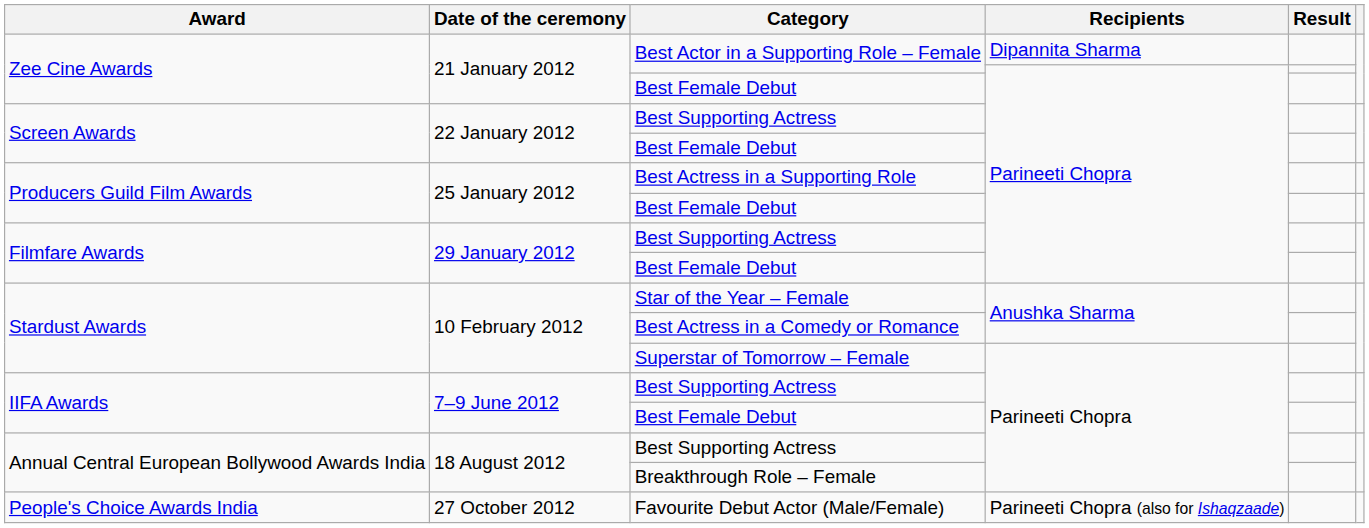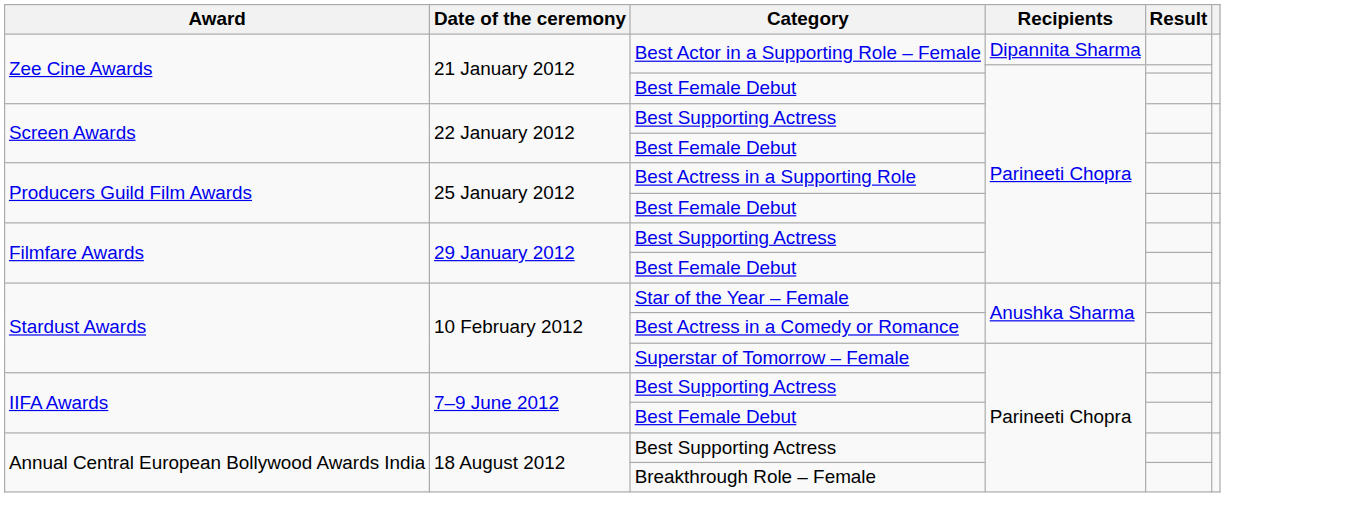 <table class="wikitable plainrowheaders sortable">
 <tr>
 <th scope="col">Award</th>
 <th scope="col">Date of the ceremony</th>
 <th scope="col">Category</th>
 <th scope="col">Recipients</th>
 <th scope="col">Result</th>
 <th class="unsortable" scope="col"></th>
 </tr>
 <tr>
 <td rowspan="3"><a href='#'>Zee Cine Awards</a></td>
 <td rowspan="3">21 January 2012</td>
 <td rowspan="2"><a href='#'>Best Actor in a Supporting Role – Female</a></td>
 <td><a href='#'>Dipannita Sharma</a></td>
 <td></td>
 <td rowspan="3"></td>
 </tr>
 <tr>
 <td rowspan="8"><a href='#'>Parineeti Chopra</a></td>
 <td></td>
 </tr>
 <tr>
 <td><a href='#'>Best Female Debut</a></td>
 <td></td>
 </tr>
 <tr>
 <td rowspan="2"><a href='#'>Screen Awards</a></td>
 <td rowspan="2">22 January 2012</td>
 <td><a href='#'>Best Supporting Actress</a></td>
 <td></td>
 <td rowspan="2"></td>
 </tr>
 <tr>
 <td><a href='#'>Best Female Debut</a></td>
 <td></td>
 </tr>
 <tr>
 <td rowspan="2"><a href='#'>Producers Guild Film Awards</a></td>
 <td rowspan="2">25 January 2012</td>
 <td><a href='#'>Best Actress in a Supporting Role</a></td>
 <td></td>
 <td></td>
 </tr>
 <tr>
 <td><a href='#'>Best Female Debut</a></td>
 <td></td>
 <td></td>
 </tr>
 <tr>
 <td rowspan="2" scope="row"><a href='#'>Filmfare Awards</a></td>
 <td rowspan="2"><a href='#'>29 January 2012</a></td>
 <td><a href='#'>Best Supporting Actress</a></td>
 <td></td>
 <td rowspan="2"></td>
 </tr>
 <tr>
 <td><a href='#'>Best Female Debut</a></td>
 <td></td>
 </tr>
 <tr>
 <td rowspan="3"><a href='#'>Stardust Awards</a></td>
 <td rowspan="3">10 February 2012</td>
 <td><a href='#'>Star of the Year – Female</a></td>
 <td rowspan="2"><a href='#'>Anushka Sharma</a></td>
 <td></td>
 <td rowspan="3"></td>
 </tr>
 <tr>
 <td><a href='#'>Best Actress in a Comedy or Romance</a></td>
 <td></td>
 </tr>
 <tr>
 <td><a href='#'>Superstar of Tomorrow – Female</a></td>
 <td rowspan="5">Parineeti Chopra</td>
 <td></td>
 </tr>
 <tr>
 <td rowspan="2"><a href='#'>IIFA Awards</a></td>
 <td rowspan="2"><a href='#'>7–9 June 2012</a></td>
 <td><a href='#'>Best Supporting Actress</a></td>
 <td></td>
 <td rowspan="2"></td>
 </tr>
 <tr>
 <td><a href='#'>Best Female Debut</a></td>
 <td></td>
 </tr>
 <tr>
 <td rowspan="2">Annual Central European Bollywood Awards India</td>
 <td rowspan="2">18 August 2012</td>
 <td>Best Supporting Actress</td>
 <td></td>
 <td rowspan="2"></td>
 </tr>
 <tr>
 <td>Breakthrough Role – Female</td>
 <td></td>
 </tr>
-<tr>
-<td><a href='#'>People's Choice Awards India</a></td>
-<td>27 October 2012</td>
-<td>Favourite Debut Actor (Male/Female)</td>
-<td>Parineeti Chopra <small>(also for <em><a href='#'>Ishaqzaade</a></em>)</small></td>
-<td></td>
-<td></td>
-</tr>
 </table>
